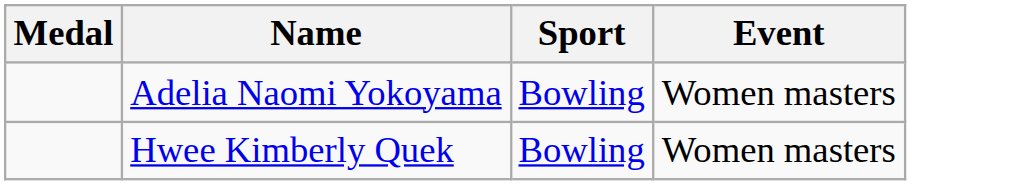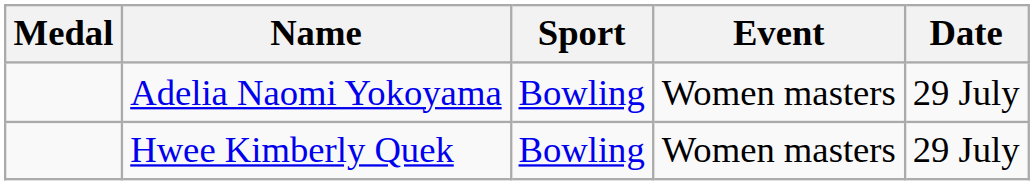 <table class="wikitable sortable">
 <tr>
 <th>Medal</th>
 <th>Name</th>
 <th>Sport</th>
 <th>Event</th>
+<th>Date</th>
 </tr>
 <tr>
 <td></td>
 <td><a href='#'>Adelia Naomi Yokoyama</a></td>
 <td><a href='#'>Bowling</a></td>
 <td>Women masters</td>
+<td>29 July</td>
 </tr>
 <tr>
 <td></td>
 <td><a href='#'>Hwee Kimberly Quek</a></td>
 <td><a href='#'>Bowling</a></td>
 <td>Women masters</td>
+<td>29 July</td>
 </tr>
 </table>
